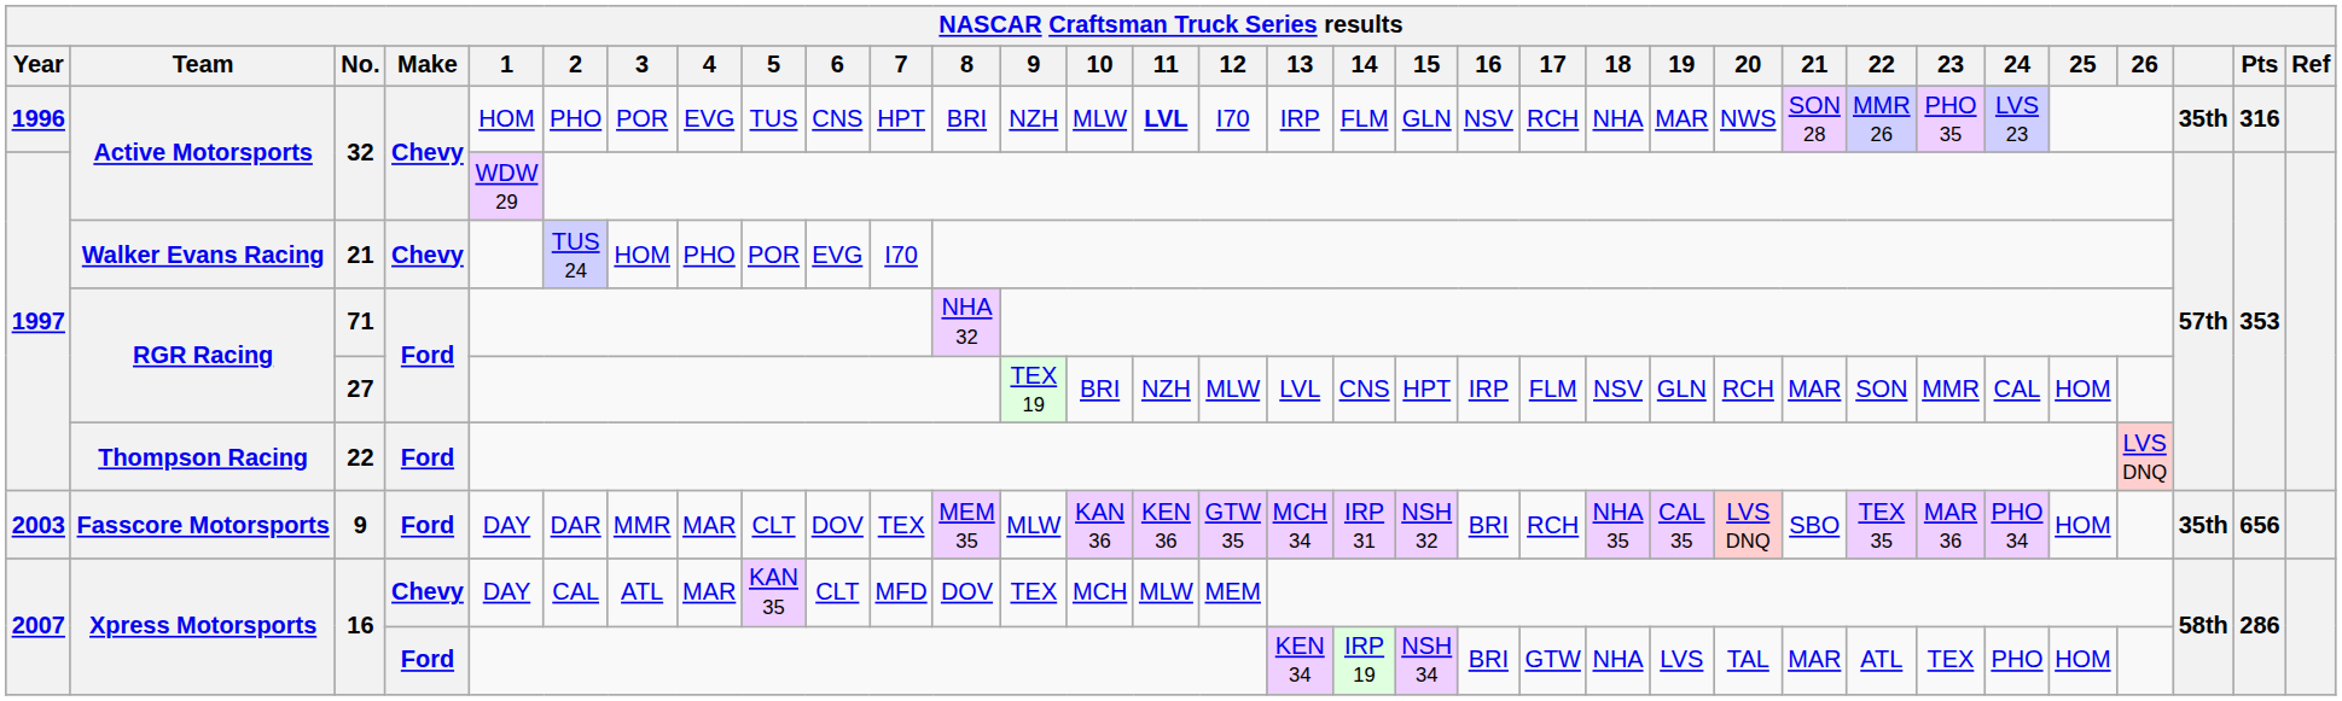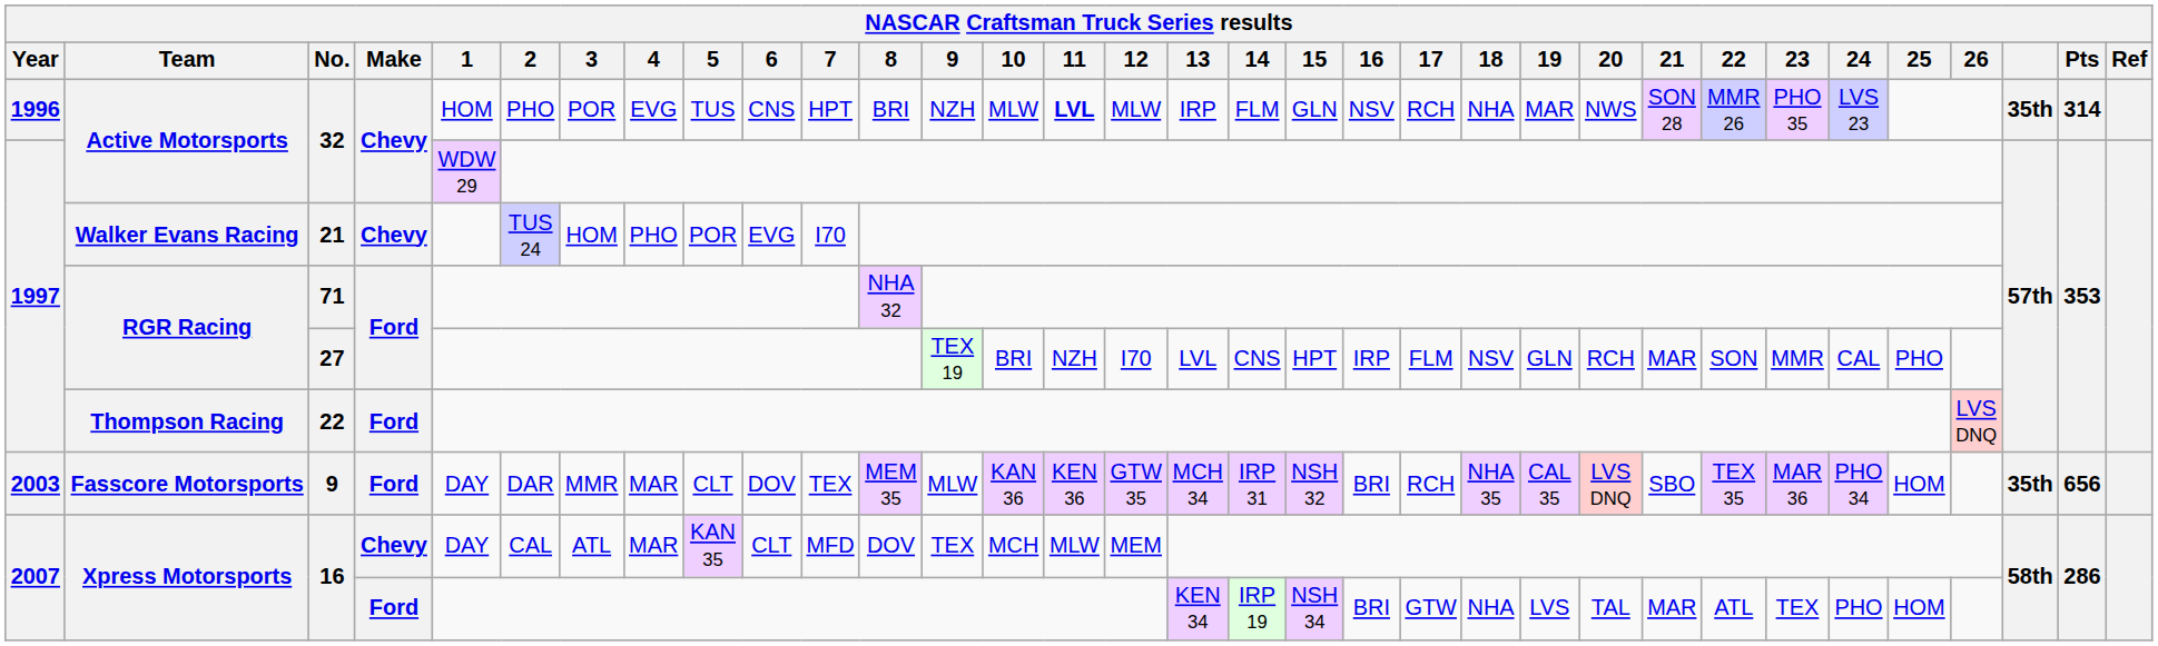 <table class="wikitable" style="text-align:center; font-size:75%">
 <tr>
 <th colspan=45><a href='#'>NASCAR</a> <a href='#'>Craftsman Truck Series</a> results</th>
 </tr>
 <tr>
 <th>Year</th>
 <th>Team</th>
 <th>No.</th>
 <th>Make</th>
 <th>1</th>
 <th>2</th>
 <th>3</th>
 <th>4</th>
 <th>5</th>
 <th>6</th>
 <th>7</th>
 <th>8</th>
 <th>9</th>
 <th>10</th>
 <th>11</th>
 <th>12</th>
 <th>13</th>
 <th>14</th>
 <th>15</th>
 <th>16</th>
 <th>17</th>
 <th>18</th>
 <th>19</th>
 <th>20</th>
 <th>21</th>
 <th>22</th>
 <th>23</th>
 <th>24</th>
 <th>25</th>
 <th>26</th>
 <th></th>
 <th>Pts</th>
 <th>Ref</th>
 </tr>
 <tr>
 <th><a href='#'>1996</a></th>
 <th rowspan=2><a href='#'>Active Motorsports</a></th>
 <th rowspan=2>32</th>
 <th rowspan=2><a href='#'>Chevy</a></th>
 <td><a href='#'>HOM</a></td>
 <td><a href='#'>PHO</a></td>
 <td><a href='#'>POR</a></td>
 <td><a href='#'>EVG</a></td>
 <td><a href='#'>TUS</a></td>
 <td><a href='#'>CNS</a></td>
 <td><a href='#'>HPT</a></td>
 <td><a href='#'>BRI</a></td>
 <td><a href='#'>NZH</a></td>
 <td><a href='#'>MLW</a></td>
 <td><strong><a href='#'>LVL</a></strong></td>
-<td><a href='#'>I70</a></td>
+<td><a href='#'>MLW</a></td>
 <td><a href='#'>IRP</a></td>
 <td><a href='#'>FLM</a></td>
 <td><a href='#'>GLN</a></td>
 <td><a href='#'>NSV</a></td>
 <td><a href='#'>RCH</a></td>
 <td><a href='#'>NHA</a></td>
 <td><a href='#'>MAR</a></td>
 <td><a href='#'>NWS</a></td>
 <td style="background:#EFCFFF;"><a href='#'>SON</a><br><small>28</small></td>
 <td style="background:#CFCFFF;"><a href='#'>MMR</a><br><small>26</small></td>
 <td style="background:#EFCFFF;"><a href='#'>PHO</a><br><small>35</small></td>
 <td style="background:#CFCFFF;"><a href='#'>LVS</a><br><small>23</small></td>
 <td colspan=2></td>
 <th>35th</th>
-<th>316</th>
+<th>314</th>
 <th></th>
 </tr>
 <tr>
 <th rowspan=5><a href='#'>1997</a></th>
 <td style="background:#EFCFFF;"><a href='#'>WDW</a><br><small>29</small></td>
 <td colspan=25></td>
 <th rowspan=5>57th</th>
 <th rowspan=5>353</th>
 <th rowspan=5></th>
 </tr>
 <tr>
 <th><a href='#'>Walker Evans Racing</a></th>
 <th>21</th>
 <th><a href='#'>Chevy</a></th>
 <td></td>
 <td style="background:#CFCFFF;"><a href='#'>TUS</a><br><small>24</small></td>
 <td><a href='#'>HOM</a></td>
 <td><a href='#'>PHO</a></td>
 <td><a href='#'>POR</a></td>
 <td><a href='#'>EVG</a></td>
 <td><a href='#'>I70</a></td>
 <td colspan=19></td>
 </tr>
 <tr>
 <th rowspan=2><a href='#'>RGR Racing</a></th>
 <th>71</th>
 <th rowspan=2><a href='#'>Ford</a></th>
 <td colspan=7></td>
 <td style="background:#EFCFFF;"><a href='#'>NHA</a><br><small>32</small></td>
 <td colspan=18></td>
 </tr>
 <tr>
 <th>27</th>
 <td colspan=8></td>
 <td style="background:#DFFFDF;"><a href='#'>TEX</a><br><small>19</small></td>
 <td><a href='#'>BRI</a></td>
 <td><a href='#'>NZH</a></td>
-<td><a href='#'>MLW</a></td>
+<td><a href='#'>I70</a></td>
 <td><a href='#'>LVL</a></td>
 <td><a href='#'>CNS</a></td>
 <td><a href='#'>HPT</a></td>
 <td><a href='#'>IRP</a></td>
 <td><a href='#'>FLM</a></td>
 <td><a href='#'>NSV</a></td>
 <td><a href='#'>GLN</a></td>
 <td><a href='#'>RCH</a></td>
 <td><a href='#'>MAR</a></td>
 <td><a href='#'>SON</a></td>
 <td><a href='#'>MMR</a></td>
 <td><a href='#'>CAL</a></td>
-<td><a href='#'>HOM</a></td>
+<td><a href='#'>PHO</a></td>
 <td></td>
 </tr>
 <tr>
 <th><a href='#'>Thompson Racing</a></th>
 <th>22</th>
 <th><a href='#'>Ford</a></th>
 <td colspan=25></td>
 <td style="background:#FFCFCF;"><a href='#'>LVS</a><br><small>DNQ</small></td>
 </tr>
 <tr>
 <th><a href='#'>2003</a></th>
 <th><a href='#'>Fasscore Motorsports</a></th>
 <th>9</th>
 <th><a href='#'>Ford</a></th>
 <td><a href='#'>DAY</a></td>
 <td><a href='#'>DAR</a></td>
 <td><a href='#'>MMR</a></td>
 <td><a href='#'>MAR</a></td>
 <td><a href='#'>CLT</a></td>
 <td><a href='#'>DOV</a></td>
 <td><a href='#'>TEX</a></td>
 <td style="background:#EFCFFF;"><a href='#'>MEM</a><br><small>35</small></td>
 <td><a href='#'>MLW</a></td>
 <td style="background:#EFCFFF;"><a href='#'>KAN</a><br><small>36</small></td>
 <td style="background:#EFCFFF;"><a href='#'>KEN</a><br><small>36</small></td>
 <td style="background:#EFCFFF;"><a href='#'>GTW</a><br><small>35</small></td>
 <td style="background:#EFCFFF;"><a href='#'>MCH</a><br><small>34</small></td>
 <td style="background:#EFCFFF;"><a href='#'>IRP</a><br><small>31</small></td>
 <td style="background:#EFCFFF;"><a href='#'>NSH</a><br><small>32</small></td>
 <td><a href='#'>BRI</a></td>
 <td><a href='#'>RCH</a></td>
 <td style="background:#EFCFFF;"><a href='#'>NHA</a><br><small>35</small></td>
 <td style="background:#EFCFFF;"><a href='#'>CAL</a><br><small>35</small></td>
 <td style="background:#FFCFCF;"><a href='#'>LVS</a><br><small>DNQ</small></td>
 <td><a href='#'>SBO</a></td>
 <td style="background:#EFCFFF;"><a href='#'>TEX</a><br><small>35</small></td>
 <td style="background:#EFCFFF;"><a href='#'>MAR</a><br><small>36</small></td>
 <td style="background:#EFCFFF;"><a href='#'>PHO</a><br><small>34</small></td>
 <td><a href='#'>HOM</a></td>
 <td></td>
 <th>35th</th>
 <th>656</th>
 <th></th>
 </tr>
 <tr>
 <th rowspan=2><a href='#'>2007</a></th>
 <th rowspan=2><a href='#'>Xpress Motorsports</a></th>
 <th rowspan=2>16</th>
 <th><a href='#'>Chevy</a></th>
 <td><a href='#'>DAY</a></td>
 <td><a href='#'>CAL</a></td>
 <td><a href='#'>ATL</a></td>
 <td><a href='#'>MAR</a></td>
 <td style="background:#EFCFFF;"><a href='#'>KAN</a><br><small>35</small></td>
 <td><a href='#'>CLT</a></td>
 <td><a href='#'>MFD</a></td>
 <td><a href='#'>DOV</a></td>
 <td><a href='#'>TEX</a></td>
 <td><a href='#'>MCH</a></td>
 <td><a href='#'>MLW</a></td>
 <td><a href='#'>MEM</a></td>
 <td colspan=14></td>
 <th rowspan=2>58th</th>
 <th rowspan=2>286</th>
 <th rowspan=2></th>
 </tr>
 <tr>
 <th><a href='#'>Ford</a></th>
 <td colspan=12></td>
 <td style="background:#EFCFFF;"><a href='#'>KEN</a><br><small>34</small></td>
 <td style="background:#DFFFDF;"><a href='#'>IRP</a><br><small>19</small></td>
 <td style="background:#EFCFFF;"><a href='#'>NSH</a><br><small>34</small></td>
 <td><a href='#'>BRI</a></td>
 <td><a href='#'>GTW</a></td>
 <td><a href='#'>NHA</a></td>
 <td><a href='#'>LVS</a></td>
 <td><a href='#'>TAL</a></td>
 <td><a href='#'>MAR</a></td>
 <td><a href='#'>ATL</a></td>
 <td><a href='#'>TEX</a></td>
 <td><a href='#'>PHO</a></td>
 <td><a href='#'>HOM</a></td>
 <td></td>
 </tr>
 </table>
